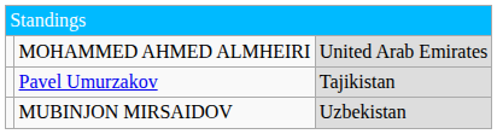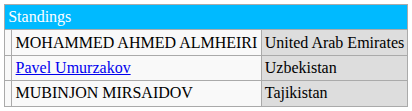 <table class="wikitable">
 <tr>
 <td colspan="3" style="background:#00baff;color:#fff">Standings</td>
 </tr>
 <tr>
 <td></td>
 <td>MOHAMMED AHMED ALMHEIRI</td>
 <td style="background:#dddddd"> United Arab Emirates</td>
 </tr>
 <tr>
 <td></td>
 <td><a href='#'>Pavel Umurzakov</a></td>
-<td style="background:#dddddd">Tajikistan</td>
+<td style="background:#dddddd"> Uzbekistan</td>
 </tr>
 <tr>
 <td></td>
 <td>MUBINJON MIRSAIDOV</td>
-<td style="background:#dddddd"> Uzbekistan</td>
+<td style="background:#dddddd">Tajikistan</td>
 </tr>
 </table>
